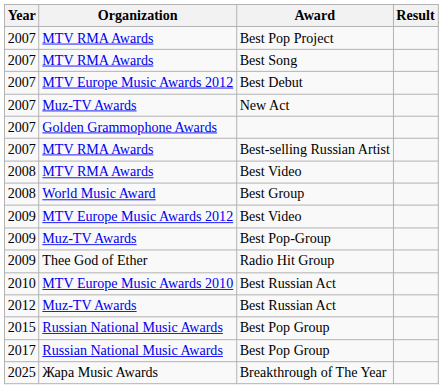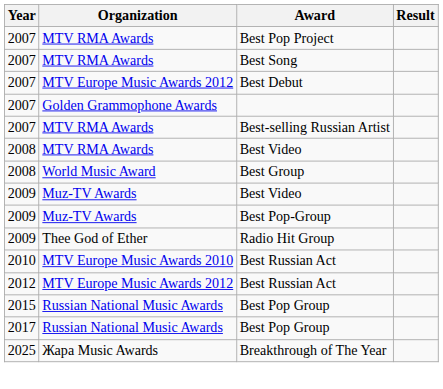 <table class="wikitable">
 <tr>
 <th scope="row">Year</th>
 <th scope="row">Organization</th>
 <th scope="row">Award</th>
 <th scope="row">Result</th>
 </tr>
 <tr>
 <td align=center>2007</td>
 <td><a href='#'>MTV RMA Awards</a></td>
 <td>Best Pop Project</td>
 <td></td>
 </tr>
 <tr>
 <td align=center>2007</td>
 <td><a href='#'>MTV RMA Awards</a></td>
 <td>Best Song</td>
 <td></td>
 </tr>
 <tr>
 <td align=center>2007</td>
 <td><a href='#'>MTV Europe Music Awards 2012</a></td>
 <td>Best Debut</td>
-<td></td>
-</tr>
-<tr>
-<td align=center>2007</td>
-<td><a href='#'>Muz-TV Awards</a></td>
-<td>New Act</td>
 <td></td>
 </tr>
 <tr>
 <td align=center>2007</td>
 <td><a href='#'>Golden Grammophone Awards</a></td>
 <td></td>
 <td></td>
 </tr>
 <tr>
 <td align=center>2007</td>
 <td><a href='#'>MTV RMA Awards</a></td>
 <td>Best-selling Russian Artist</td>
 <td></td>
 </tr>
 <tr>
 <td align=center>2008</td>
 <td><a href='#'>MTV RMA Awards</a></td>
 <td>Best Video</td>
 <td></td>
 </tr>
 <tr>
 <td align=center>2008</td>
 <td><a href='#'>World Music Award</a></td>
 <td>Best Group</td>
 <td></td>
 </tr>
 <tr>
 <td align=center>2009</td>
-<td><a href='#'>MTV Europe Music Awards 2012</a></td>
+<td><a href='#'>Muz-TV Awards</a></td>
 <td>Best Video</td>
 <td></td>
 </tr>
 <tr>
 <td align=center>2009</td>
 <td><a href='#'>Muz-TV Awards</a></td>
 <td>Best Pop-Group</td>
 <td></td>
 </tr>
 <tr>
 <td align=center>2009</td>
 <td>Thee God of Ether</td>
 <td>Radio Hit Group</td>
 <td></td>
 </tr>
 <tr>
 <td align=center>2010</td>
 <td><a href='#'>MTV Europe Music Awards 2010</a></td>
 <td>Best Russian Act</td>
 <td></td>
 </tr>
 <tr>
 <td align=center>2012</td>
-<td><a href='#'>Muz-TV Awards</a></td>
+<td><a href='#'>MTV Europe Music Awards 2012</a></td>
 <td>Best Russian Act</td>
 <td></td>
 </tr>
 <tr>
 <td>2015</td>
 <td><a href='#'>Russian National Music Awards</a></td>
 <td>Best Pop Group</td>
 <td></td>
 </tr>
 <tr>
 <td>2017</td>
 <td><a href='#'>Russian National Music Awards</a></td>
 <td>Best Pop Group</td>
 <td></td>
 </tr>
 <tr>
 <td align=center>2025</td>
 <td>Жара Music Awards</td>
 <td>Breakthrough of The Year</td>
 <td></td>
 </tr>
 </table>
